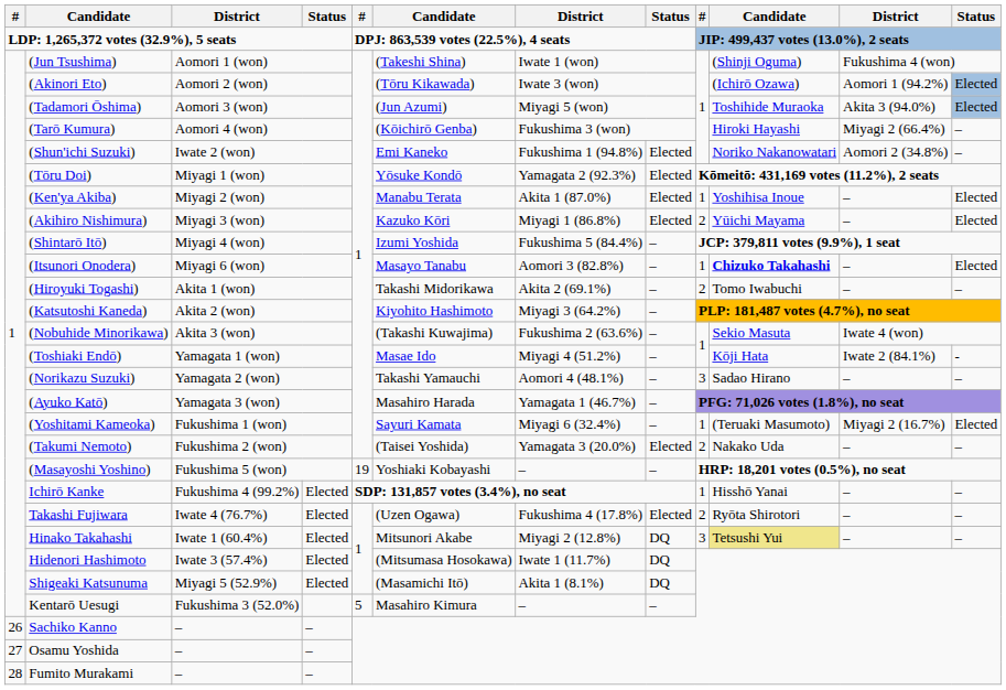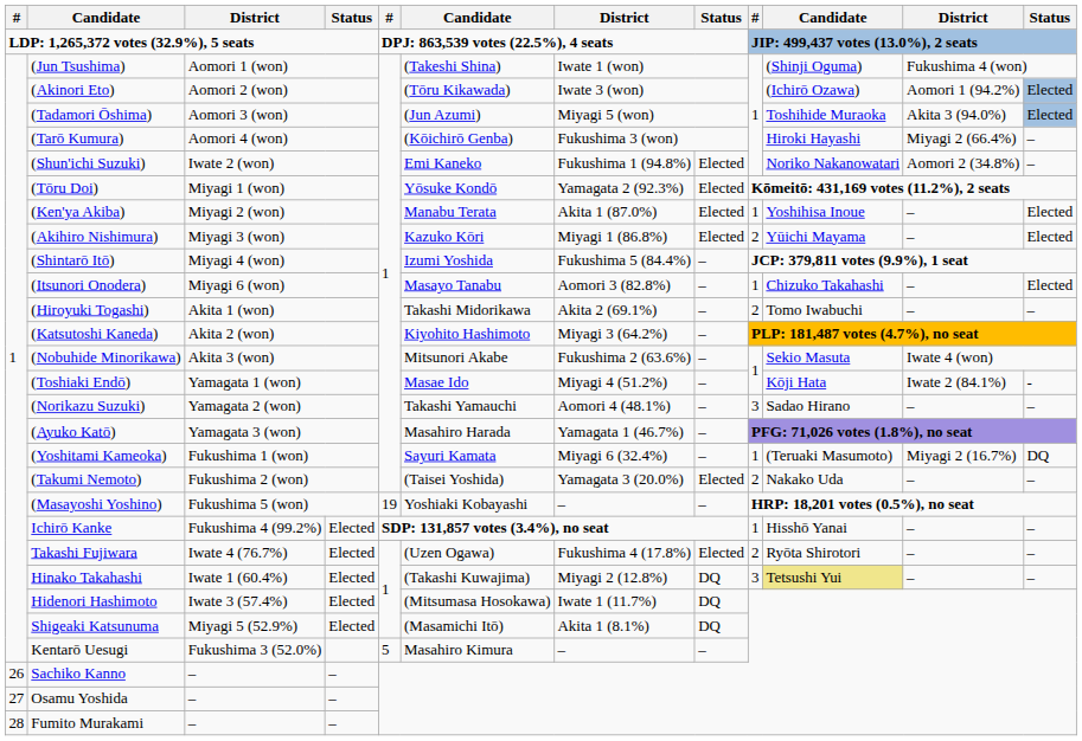 <table class="wikitable">
 <tr>
 <th>#</th>
 <th>Candidate</th>
 <th>District</th>
 <th>Status</th>
 <th>#</th>
 <th>Candidate</th>
 <th>District</th>
 <th>Status</th>
 <th>#</th>
 <th>Candidate</th>
 <th>District</th>
 <th>Status</th>
 </tr>
 <tr>
 <td colspan="4" ><strong>LDP: 1,265,372 votes (32.9%), 5 seats</strong></td>
 <td colspan="4" ><strong>DPJ: 863,539 votes (22.5%), 4 seats</strong></td>
 <td colspan="4" bgcolor="#A0C0E0"><strong>JIP: 499,437 votes (13.0%), 2 seats</strong></td>
 </tr>
 <tr>
 <td rowspan="25">1</td>
 <td>(<a href='#'>Jun Tsushima</a>)</td>
 <td colspan="2">Aomori 1 (won)</td>
 <td rowspan="18">1</td>
 <td>(<a href='#'>Takeshi Shina</a>)</td>
 <td colspan="2">Iwate 1 (won)</td>
 <td rowspan="5">1</td>
 <td>(<a href='#'>Shinji Oguma</a>)</td>
 <td colspan="2">Fukushima 4 (won)</td>
 </tr>
 <tr>
 <td>(<a href='#'>Akinori Eto</a>)</td>
 <td colspan="2">Aomori 2 (won)</td>
 <td>(<a href='#'>Tōru Kikawada</a>)</td>
 <td colspan="2">Iwate 3 (won)</td>
 <td>(<a href='#'>Ichirō Ozawa</a>)</td>
 <td>Aomori 1 (94.2%)</td>
 <td bgcolor="#A0C0E0">Elected</td>
 </tr>
 <tr>
 <td>(<a href='#'>Tadamori Ōshima</a>)</td>
 <td colspan="2">Aomori 3 (won)</td>
 <td>(<a href='#'>Jun Azumi</a>)</td>
 <td colspan="2">Miyagi 5 (won)</td>
 <td><a href='#'>Toshihide Muraoka</a></td>
 <td>Akita 3 (94.0%)</td>
 <td bgcolor="#A0C0E0">Elected</td>
 </tr>
 <tr>
 <td>(<a href='#'>Tarō Kumura</a>)</td>
 <td colspan="2">Aomori 4 (won)</td>
 <td>(<a href='#'>Kōichirō Genba</a>)</td>
 <td colspan="2">Fukushima 3 (won)</td>
 <td><a href='#'>Hiroki Hayashi</a></td>
 <td>Miyagi 2 (66.4%)</td>
 <td>–</td>
 </tr>
 <tr>
 <td>(<a href='#'>Shun'ichi Suzuki</a>)</td>
 <td colspan="2">Iwate 2 (won)</td>
 <td><a href='#'>Emi Kaneko</a></td>
 <td>Fukushima 1 (94.8%)</td>
 <td>Elected</td>
 <td><a href='#'>Noriko Nakanowatari</a></td>
 <td>Aomori 2 (34.8%)</td>
 <td>–</td>
 </tr>
 <tr>
 <td>(<a href='#'>Tōru Doi</a>)</td>
 <td colspan="2">Miyagi 1 (won)</td>
 <td><a href='#'>Yōsuke Kondō</a></td>
 <td>Yamagata 2 (92.3%)</td>
 <td>Elected</td>
 <td colspan="4" ><strong>Kōmeitō: 431,169 votes (11.2%), 2 seats</strong></td>
 </tr>
 <tr>
 <td>(<a href='#'>Ken'ya Akiba</a>)</td>
 <td colspan="2">Miyagi 2 (won)</td>
 <td><a href='#'>Manabu Terata</a></td>
 <td>Akita 1 (87.0%)</td>
 <td>Elected</td>
 <td>1</td>
 <td><a href='#'>Yoshihisa Inoue</a></td>
 <td>–</td>
 <td>Elected</td>
 </tr>
 <tr>
 <td>(<a href='#'>Akihiro Nishimura</a>)</td>
 <td colspan="2">Miyagi 3 (won)</td>
 <td><a href='#'>Kazuko Kōri</a></td>
 <td>Miyagi 1 (86.8%)</td>
 <td>Elected</td>
 <td>2</td>
 <td><a href='#'>Yūichi Mayama</a></td>
 <td>–</td>
 <td>Elected</td>
 </tr>
 <tr>
 <td>(<a href='#'>Shintarō Itō</a>)</td>
 <td colspan="2">Miyagi 4 (won)</td>
 <td><a href='#'>Izumi Yoshida</a></td>
 <td>Fukushima 5 (84.4%)</td>
 <td>–</td>
 <td colspan="4" ><strong>JCP: 379,811 votes (9.9%), 1 seat</strong></td>
 </tr>
 <tr>
 <td>(<a href='#'>Itsunori Onodera</a>)</td>
 <td colspan="2">Miyagi 6 (won)</td>
 <td><a href='#'>Masayo Tanabu</a></td>
 <td>Aomori 3 (82.8%)</td>
 <td>–</td>
 <td>1</td>
-<td><strong><a href='#'>Chizuko Takahashi</a></strong></td>
+<td><a href='#'>Chizuko Takahashi</a></td>
 <td>–</td>
 <td>Elected</td>
 </tr>
 <tr>
 <td>(<a href='#'>Hiroyuki Togashi</a>)</td>
 <td colspan="2">Akita 1 (won)</td>
 <td>Takashi Midorikawa</td>
 <td>Akita 2 (69.1%)</td>
 <td>–</td>
 <td>2</td>
 <td>Tomo Iwabuchi</td>
 <td>–</td>
 <td>–</td>
 </tr>
 <tr>
 <td>(<a href='#'>Katsutoshi Kaneda</a>)</td>
 <td colspan="2">Akita 2 (won)</td>
 <td><a href='#'>Kiyohito Hashimoto</a></td>
 <td>Miyagi 3 (64.2%)</td>
 <td>–</td>
 <td colspan="4" bgcolor="#FFBC00"><strong>PLP: 181,487 votes (4.7%), no seat</strong></td>
 </tr>
 <tr>
 <td>(<a href='#'>Nobuhide Minorikawa</a>)</td>
 <td colspan="2">Akita 3 (won)</td>
-<td>(Takashi Kuwajima)</td>
+<td>Mitsunori Akabe</td>
 <td>Fukushima 2 (63.6%)</td>
 <td>–</td>
 <td rowspan="2">1</td>
 <td><a href='#'>Sekio Masuta</a></td>
 <td colspan="2">Iwate 4 (won)</td>
 </tr>
 <tr>
 <td>(<a href='#'>Toshiaki Endō</a>)</td>
 <td colspan="2">Yamagata 1 (won)</td>
 <td><a href='#'>Masae Ido</a></td>
 <td>Miyagi 4 (51.2%)</td>
 <td>–</td>
 <td><a href='#'>Kōji Hata</a></td>
 <td>Iwate 2 (84.1%)</td>
 <td>-</td>
 </tr>
 <tr>
 <td>(<a href='#'>Norikazu Suzuki</a>)</td>
 <td colspan="2">Yamagata 2 (won)</td>
 <td>Takashi Yamauchi</td>
 <td>Aomori 4 (48.1%)</td>
 <td>–</td>
 <td>3</td>
 <td>Sadao Hirano</td>
 <td>–</td>
 <td>–</td>
 </tr>
 <tr>
 <td>(<a href='#'>Ayuko Katō</a>)</td>
 <td colspan="2">Yamagata 3 (won)</td>
 <td>Masahiro Harada</td>
 <td>Yamagata 1 (46.7%)</td>
 <td>–</td>
 <td colspan="4" bgcolor="#A090E0"><strong>PFG: 71,026 votes (1.8%), no seat</strong></td>
 </tr>
 <tr>
 <td>(<a href='#'>Yoshitami Kameoka</a>)</td>
 <td colspan="2">Fukushima 1 (won)</td>
 <td><a href='#'>Sayuri Kamata</a></td>
 <td>Miyagi 6 (32.4%)</td>
 <td>–</td>
 <td>1</td>
 <td>(Teruaki Masumoto)</td>
 <td>Miyagi 2 (16.7%)</td>
-<td>Elected</td>
+<td>DQ</td>
 </tr>
 <tr>
 <td>(<a href='#'>Takumi Nemoto</a>)</td>
 <td colspan="2">Fukushima 2 (won)</td>
 <td>(Taisei Yoshida)</td>
 <td>Yamagata 3 (20.0%)</td>
 <td>Elected</td>
 <td>2</td>
 <td>Nakako Uda</td>
 <td>–</td>
 <td>–</td>
 </tr>
 <tr>
 <td>(<a href='#'>Masayoshi Yoshino</a>)</td>
 <td colspan="2">Fukushima 5 (won)</td>
 <td>19</td>
 <td>Yoshiaki Kobayashi</td>
 <td>–</td>
 <td>–</td>
 <td colspan="4"><strong>HRP: 18,201 votes (0.5%), no seat</strong></td>
 </tr>
 <tr>
 <td><a href='#'>Ichirō Kanke</a></td>
 <td>Fukushima 4 (99.2%)</td>
 <td>Elected</td>
 <td colspan="4" ><strong>SDP: 131,857 votes (3.4%), no seat</strong></td>
 <td>1</td>
 <td>Hisshō Yanai</td>
 <td>–</td>
 <td>–</td>
 </tr>
 <tr>
 <td><a href='#'>Takashi Fujiwara</a></td>
 <td>Iwate 4 (76.7%)</td>
 <td>Elected</td>
 <td rowspan="4">1</td>
 <td>(Uzen Ogawa)</td>
 <td>Fukushima 4 (17.8%)</td>
 <td>Elected</td>
 <td>2</td>
 <td>Ryōta Shirotori</td>
 <td>–</td>
 <td>–</td>
 </tr>
 <tr>
 <td><a href='#'>Hinako Takahashi</a></td>
 <td>Iwate 1 (60.4%)</td>
 <td>Elected</td>
-<td>Mitsunori Akabe</td>
+<td>(Takashi Kuwajima)</td>
 <td>Miyagi 2 (12.8%)</td>
 <td>DQ</td>
 <td>3</td>
 <td style="background: khaki;">Tetsushi Yui</td>
 <td>–</td>
 <td>–</td>
 </tr>
 <tr>
 <td><a href='#'>Hidenori Hashimoto</a></td>
 <td>Iwate 3 (57.4%)</td>
 <td>Elected</td>
 <td>(Mitsumasa Hosokawa)</td>
 <td>Iwate 1 (11.7%)</td>
 <td>DQ</td>
 </tr>
 <tr>
 <td><a href='#'>Shigeaki Katsunuma</a></td>
 <td>Miyagi 5 (52.9%)</td>
 <td>Elected</td>
 <td>(Masamichi Itō)</td>
 <td>Akita 1 (8.1%)</td>
 <td>DQ</td>
 </tr>
 <tr>
 <td>Kentarō Uesugi</td>
 <td>Fukushima 3 (52.0%)</td>
 <td></td>
 <td>5</td>
 <td>Masahiro Kimura</td>
 <td>–</td>
 <td>–</td>
 </tr>
 <tr>
 <td>26</td>
 <td><a href='#'>Sachiko Kanno</a></td>
 <td>–</td>
 <td>–</td>
 </tr>
 <tr>
 <td>27</td>
 <td>Osamu Yoshida</td>
 <td>–</td>
 <td>–</td>
 </tr>
 <tr>
 <td>28</td>
 <td>Fumito Murakami</td>
 <td>–</td>
 <td>–</td>
 </tr>
 </table>
